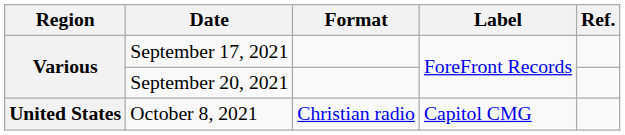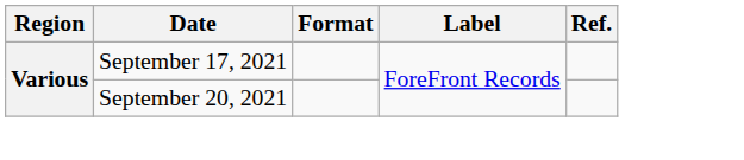 <table class="wikitable plainrowheaders">
 <tr>
 <th scope="col">Region</th>
 <th scope="col">Date</th>
 <th scope="col">Format</th>
 <th scope="col">Label</th>
 <th scope="col">Ref.</th>
 </tr>
 <tr>
 <th scope="row" rowspan="2">Various</th>
 <td>September 17, 2021</td>
 <td></td>
 <td rowspan="2"><a href='#'>ForeFront Records</a></td>
 <td></td>
 </tr>
 <tr>
 <td>September 20, 2021</td>
 <td></td>
 <td></td>
 </tr>
-<tr>
-<th scope="row">United States</th>
-<td>October 8, 2021</td>
-<td><a href='#'>Christian radio</a></td>
-<td><a href='#'>Capitol CMG</a></td>
-<td></td>
-</tr>
 </table>
